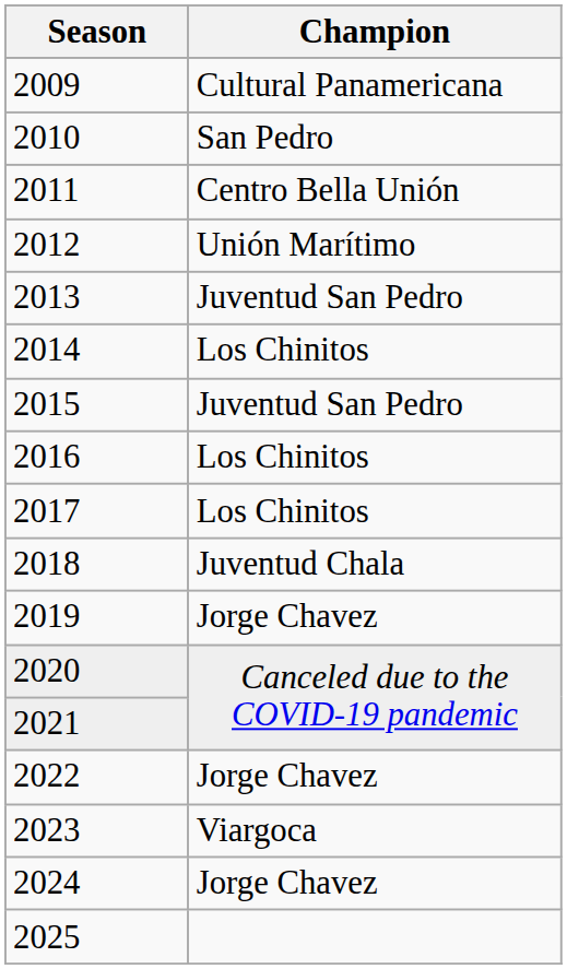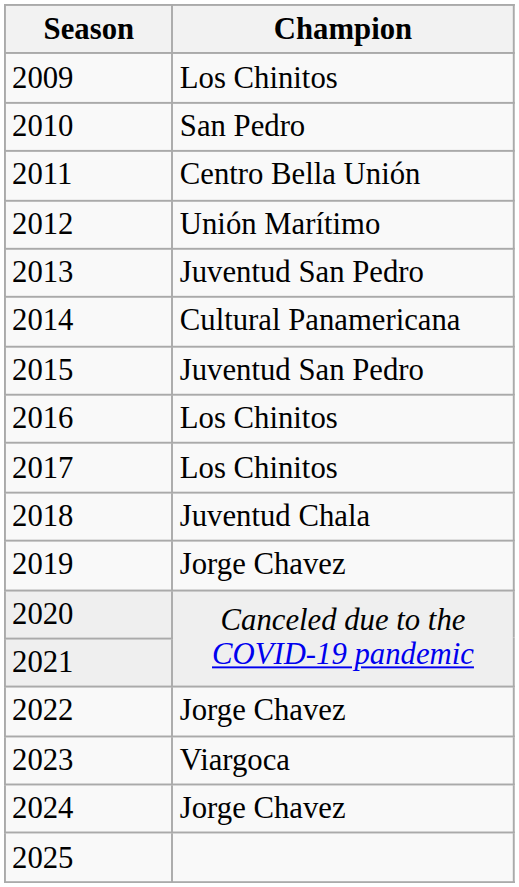 <table class="wikitable sortable">
 <tr>
 <th width=80px>Season</th>
 <th width=170px>Champion</th>
 </tr>
 <tr>
 <td>2009</td>
-<td>Cultural Panamericana</td>
+<td>Los Chinitos</td>
 </tr>
 <tr>
 <td>2010</td>
 <td>San Pedro</td>
 </tr>
 <tr>
 <td>2011</td>
 <td>Centro Bella Unión</td>
 </tr>
 <tr>
 <td>2012</td>
 <td>Unión Marítimo</td>
 </tr>
 <tr>
 <td>2013</td>
 <td>Juventud San Pedro</td>
 </tr>
 <tr>
 <td>2014</td>
-<td>Los Chinitos</td>
+<td>Cultural Panamericana</td>
 </tr>
 <tr>
 <td>2015</td>
 <td>Juventud San Pedro</td>
 </tr>
 <tr>
 <td>2016</td>
 <td>Los Chinitos</td>
 </tr>
 <tr>
 <td>2017</td>
 <td>Los Chinitos</td>
 </tr>
 <tr>
 <td>2018</td>
 <td>Juventud Chala</td>
 </tr>
 <tr>
 <td>2019</td>
 <td>Jorge Chavez</td>
 </tr>
 <tr bgcolor=#efefef>
 <td>2020</td>
 <td rowspan=2 colspan="1" align=center><em>Canceled due to the <a href='#'>COVID-19 pandemic</a></em></td>
 </tr>
 <tr bgcolor=#efefef>
 <td>2021</td>
 </tr>
 <tr>
 <td>2022</td>
 <td>Jorge Chavez</td>
 </tr>
 <tr>
 <td>2023</td>
 <td>Viargoca</td>
 </tr>
 <tr>
 <td>2024</td>
 <td>Jorge Chavez</td>
 </tr>
 <tr>
 <td>2025</td>
 <td></td>
 </tr>
 <tr>
 </tr>
 </table>
